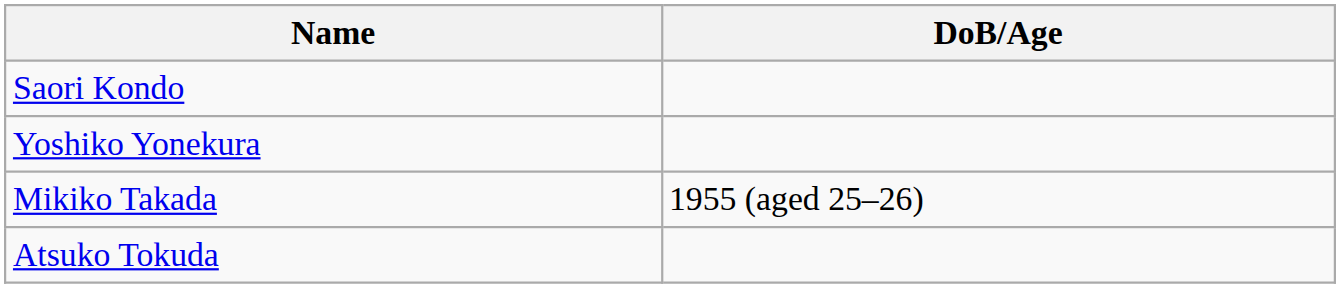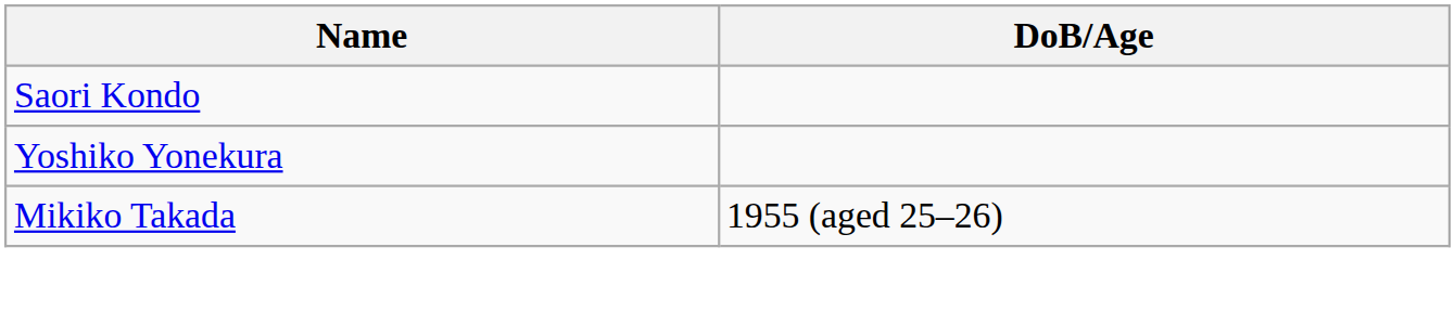 <table class="wikitable" style="width:600px; font-size:95%;">
 <tr>
 <th align="left">Name</th>
 <th align="left">DoB/Age</th>
 </tr>
 <tr>
 <td align="left"><a href='#'>Saori Kondo</a></td>
 <td align="left"></td>
 </tr>
 <tr>
 <td align="left"><a href='#'>Yoshiko Yonekura</a></td>
 <td align="left"></td>
 </tr>
 <tr>
 <td align="left"><a href='#'>Mikiko Takada</a></td>
 <td align="left">1955 (aged 25–26)</td>
 </tr>
-<tr>
-<td align="left"><a href='#'>Atsuko Tokuda</a></td>
-<td align="left"></td>
-</tr>
 </table>
